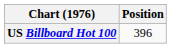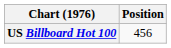 <table class="wikitable plainrowheaders" style="text-align:center">
 <tr>
 <th>Chart (1976)</th>
 <th>Position</th>
 </tr>
 <tr>
 <th scope="row">US <em><a href='#'>Billboard Hot 100</a></em></th>
-<td>396</td>
+<td>456</td>
 </tr>
 </table>
